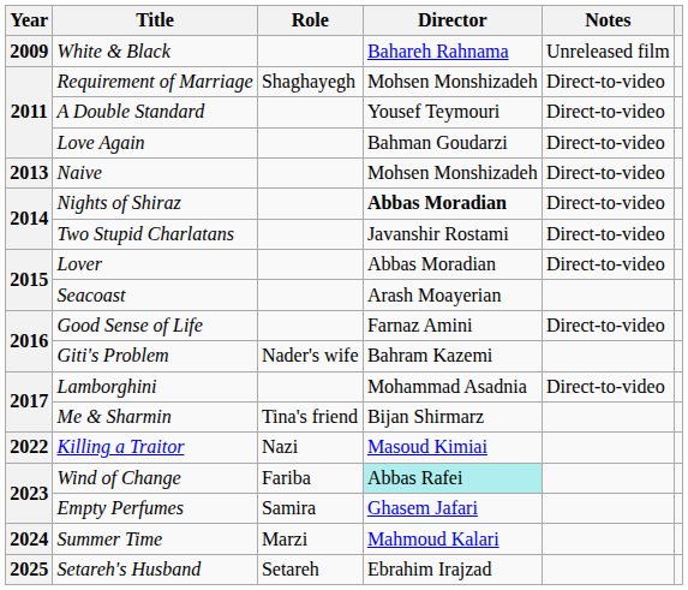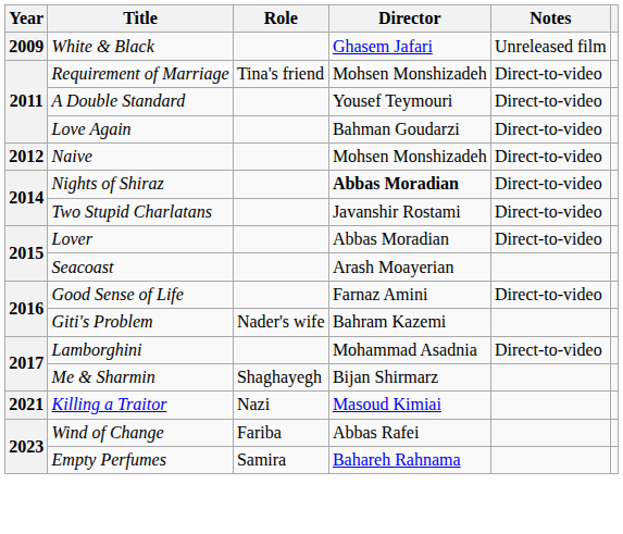 <table class="wikitable plainrowheaders sortable" style="font-size:100%">
 <tr>
 <th scope="col">Year</th>
 <th scope="col">Title</th>
 <th scope="col">Role</th>
 <th scope="col">Director</th>
 <th scope="col" class="unsortable">Notes</th>
 <th class="unsortable" scope="col"></th>
 </tr>
 <tr>
 <th scope="row">2009</th>
 <td><em>White & Black</em></td>
 <td></td>
-<td><a href='#'>Bahareh Rahnama</a></td>
+<td><a href='#'>Ghasem Jafari</a></td>
 <td>Unreleased film</td>
 <td></td>
 </tr>
 <tr>
 <th rowspan="3" scope="row">2011</th>
 <td><em>Requirement of Marriage</em></td>
-<td>Shaghayegh</td>
+<td>Tina's friend</td>
 <td>Mohsen Monshizadeh</td>
 <td>Direct-to-video</td>
 <td></td>
 </tr>
 <tr>
 <td><em>A Double Standard</em></td>
 <td></td>
 <td>Yousef Teymouri</td>
 <td>Direct-to-video</td>
 <td></td>
 </tr>
 <tr>
 <td><em>Love Again</em></td>
 <td></td>
 <td>Bahman Goudarzi</td>
 <td>Direct-to-video</td>
 <td></td>
 </tr>
 <tr>
-<th scope="row">2013</th>
+<th scope="row">2012</th>
 <td><em>Naive</em></td>
 <td></td>
 <td>Mohsen Monshizadeh</td>
 <td>Direct-to-video</td>
 <td></td>
 </tr>
 <tr>
 <th rowspan="2" scope="row">2014</th>
 <td><em>Nights of Shiraz</em></td>
 <td></td>
 <td><strong>Abbas Moradian</strong></td>
 <td>Direct-to-video</td>
 <td></td>
 </tr>
 <tr>
 <td><em>Two Stupid Charlatans</em></td>
 <td></td>
 <td>Javanshir Rostami</td>
 <td>Direct-to-video</td>
 <td></td>
 </tr>
 <tr>
 <th rowspan="2" scope="row">2015</th>
 <td><em>Lover</em></td>
 <td></td>
 <td>Abbas Moradian</td>
 <td>Direct-to-video</td>
 <td></td>
 </tr>
 <tr>
 <td><em>Seacoast</em></td>
 <td></td>
 <td>Arash Moayerian</td>
 <td></td>
 <td></td>
 </tr>
 <tr>
 <th scope="row" rowspan="2">2016</th>
 <td><em>Good Sense of Life</em></td>
 <td></td>
 <td>Farnaz Amini</td>
 <td>Direct-to-video</td>
 <td></td>
 </tr>
 <tr>
 <td><em>Giti's Problem</em></td>
 <td>Nader's wife</td>
 <td>Bahram Kazemi</td>
 <td></td>
 <td></td>
 </tr>
 <tr>
 <th rowspan="2" scope="row">2017</th>
 <td><em>Lamborghini</em></td>
 <td></td>
 <td>Mohammad Asadnia</td>
 <td>Direct-to-video</td>
 <td></td>
 </tr>
 <tr>
 <td><em>Me & Sharmin</em></td>
-<td>Tina's friend</td>
+<td>Shaghayegh</td>
 <td>Bijan Shirmarz</td>
 <td></td>
 <td></td>
 </tr>
 <tr>
-<th scope="row">2022</th>
+<th scope="row">2021</th>
 <td><em><a href='#'>Killing a Traitor</a></em></td>
 <td>Nazi</td>
 <td><a href='#'>Masoud Kimiai</a></td>
 <td></td>
 <td></td>
 </tr>
 <tr>
 <th rowspan="2" scope="row">2023</th>
 <td><em>Wind of Change</em></td>
 <td>Fariba</td>
-<td style="background: paleturquoise;">Abbas Rafei</td>
+<td>Abbas Rafei</td>
 <td></td>
 <td></td>
 </tr>
 <tr>
 <td><em>Empty Perfumes</em></td>
 <td>Samira</td>
-<td><a href='#'>Ghasem Jafari</a></td>
-<td></td>
-<td></td>
-</tr>
-<tr>
-<th scope="row">2024</th>
-<td><em>Summer Time</em></td>
-<td>Marzi</td>
-<td><a href='#'>Mahmoud Kalari</a></td>
-<td></td>
-<td></td>
-</tr>
-<tr>
-<th scope="row">2025</th>
-<td><em>Setareh's Husband</em></td>
-<td>Setareh</td>
-<td>Ebrahim Irajzad</td>
+<td><a href='#'>Bahareh Rahnama</a></td>
 <td></td>
 <td></td>
 </tr>
 </table>
